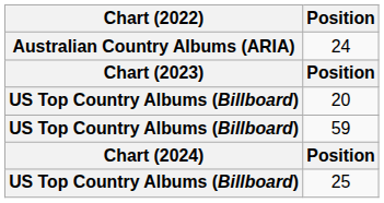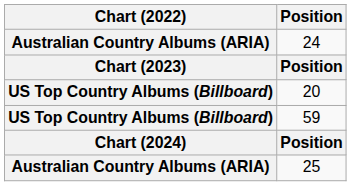 <table class="wikitable plainrowheaders" style="text-align:center">
 <tr>
 <th scope="col">Chart (2022)</th>
 <th scope="col">Position</th>
 </tr>
 <tr>
 <th scope="row">Australian Country Albums (ARIA)</th>
 <td>24</td>
 </tr>
 <tr>
 <th scope="col">Chart (2023)</th>
 <th scope="col">Position</th>
 </tr>
 <tr>
 <th scope="row">US Top Country Albums (<em>Billboard</em>)</th>
 <td>20</td>
 </tr>
 <tr>
 <th scope="row">US Top Country Albums (<em>Billboard</em>)</th>
 <td>59</td>
 </tr>
 <tr>
 <th scope="col">Chart (2024)</th>
 <th scope="col">Position</th>
 </tr>
 <tr>
-<th scope="row">US Top Country Albums (<em>Billboard</em>)</th>
+<th scope="row">Australian Country Albums (ARIA)</th>
 <td>25</td>
 </tr>
 </table>
